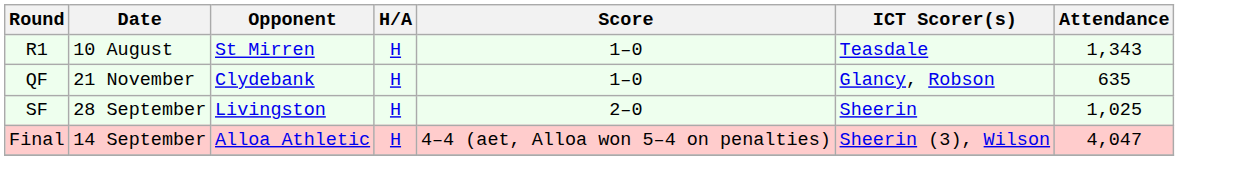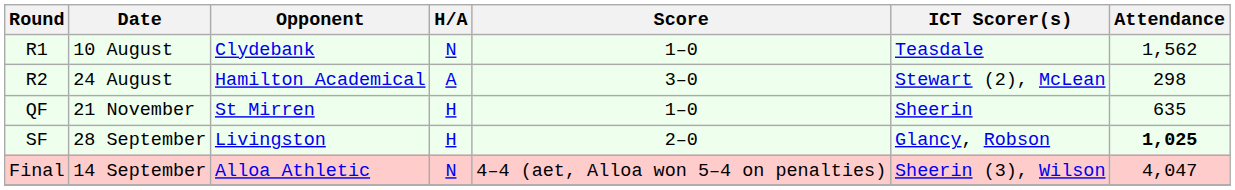 <table class="wikitable" style="text-align:center">
 <tr>
 <th>Round</th>
 <th>Date</th>
 <th>Opponent</th>
 <th>H/A</th>
 <th>Score</th>
 <th>ICT Scorer(s)</th>
 <th>Attendance</th>
 </tr>
 <tr bgcolor=#EEFFEE>
 <td>R1</td>
 <td align=left>10 August</td>
-<td align=left><a href='#'>St Mirren</a></td>
-<td><a href='#'>H</a></td>
+<td align=left><a href='#'>Clydebank</a></td>
+<td><a href='#'>N</a></td>
 <td>1–0</td>
 <td align=left><a href='#'>Teasdale</a></td>
-<td>1,343</td>
+<td>1,562</td>
+</tr>
+<tr bgcolor=#EEFFEE>
+<td>R2</td>
+<td align=left>24 August</td>
+<td align=left><a href='#'>Hamilton Academical</a></td>
+<td><a href='#'>A</a></td>
+<td>3–0</td>
+<td align=left><a href='#'>Stewart</a> (2), <a href='#'>McLean</a></td>
+<td>298</td>
 </tr>
 <tr bgcolor=#EEFFEE>
 <td>QF</td>
 <td align=left>21 November</td>
-<td align=left><a href='#'>Clydebank</a></td>
+<td align=left><a href='#'>St Mirren</a></td>
 <td><a href='#'>H</a></td>
 <td>1–0</td>
-<td align=left><a href='#'>Glancy</a>, <a href='#'>Robson</a></td>
+<td align=left><a href='#'>Sheerin</a></td>
 <td>635</td>
 </tr>
 <tr bgcolor=#EEFFEE>
 <td>SF</td>
 <td align=left>28 September</td>
 <td align=left><a href='#'>Livingston</a></td>
 <td><a href='#'>H</a></td>
 <td>2–0</td>
-<td align=left><a href='#'>Sheerin</a></td>
-<td>1,025</td>
+<td align=left><a href='#'>Glancy</a>, <a href='#'>Robson</a></td>
+<td><strong>1,025</strong></td>
 </tr>
 <tr bgcolor=#FFCCCC>
 <td>Final</td>
 <td align=left>14 September</td>
 <td align=left><a href='#'>Alloa Athletic</a></td>
-<td><a href='#'>H</a></td>
+<td><a href='#'>N</a></td>
 <td>4–4 (aet, Alloa won 5–4 on penalties)</td>
 <td align=left><a href='#'>Sheerin</a> (3), <a href='#'>Wilson</a></td>
 <td>4,047</td>
 </tr>
 <tr>
 </tr>
 </table>
